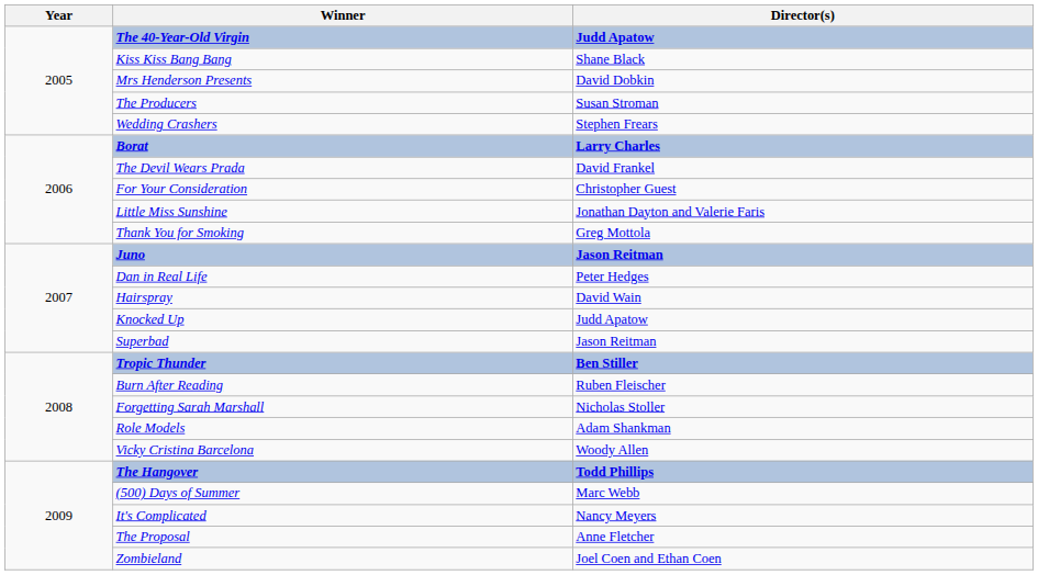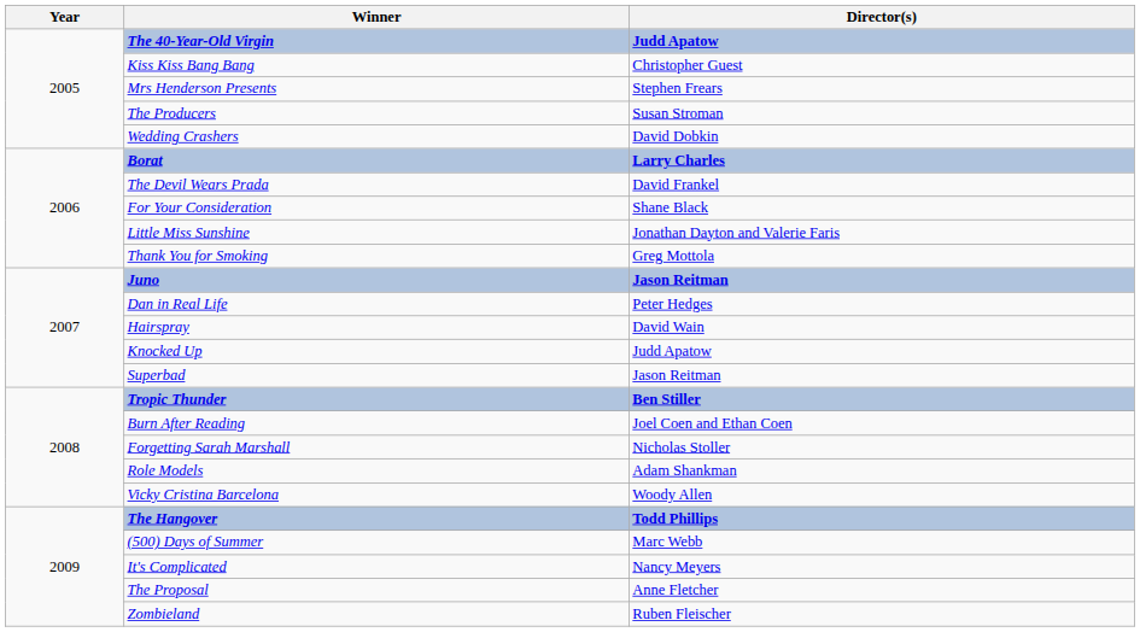 <table class="wikitable" width="95%" cellpadding="5">
 <tr>
 <th width="100"><strong>Year</strong></th>
 <th width="450"><strong>Winner</strong></th>
 <th width="450"><strong>Director(s)</strong></th>
 </tr>
 <tr>
 <td rowspan="5" style="text-align:center;">2005</td>
 <td style="background:#B0C4DE;"><strong><em><a href='#'>The 40-Year-Old Virgin</a></em></strong></td>
 <td style="background:#B0C4DE;"><strong><a href='#'>Judd Apatow</a></strong></td>
 </tr>
 <tr>
 <td><em><a href='#'>Kiss Kiss Bang Bang</a></em></td>
-<td><a href='#'>Shane Black</a></td>
+<td><a href='#'>Christopher Guest</a></td>
 </tr>
 <tr>
 <td><em><a href='#'>Mrs Henderson Presents</a></em></td>
-<td><a href='#'>David Dobkin</a></td>
+<td><a href='#'>Stephen Frears</a></td>
 </tr>
 <tr>
 <td><em><a href='#'>The Producers</a></em></td>
 <td><a href='#'>Susan Stroman</a></td>
 </tr>
 <tr>
 <td><em><a href='#'>Wedding Crashers</a></em></td>
-<td><a href='#'>Stephen Frears</a></td>
+<td><a href='#'>David Dobkin</a></td>
 </tr>
 <tr>
 <td rowspan="5" style="text-align:center;">2006</td>
 <td style="background:#B0C4DE;"><strong><em><a href='#'>Borat</a></em></strong></td>
 <td style="background:#B0C4DE;"><strong><a href='#'>Larry Charles</a></strong></td>
 </tr>
 <tr>
 <td><em><a href='#'>The Devil Wears Prada</a></em></td>
 <td><a href='#'>David Frankel</a></td>
 </tr>
 <tr>
 <td><em><a href='#'>For Your Consideration</a></em></td>
-<td><a href='#'>Christopher Guest</a></td>
+<td><a href='#'>Shane Black</a></td>
 </tr>
 <tr>
 <td><em><a href='#'>Little Miss Sunshine</a></em></td>
 <td><a href='#'>Jonathan Dayton and Valerie Faris</a></td>
 </tr>
 <tr>
 <td><em><a href='#'>Thank You for Smoking</a></em></td>
 <td><a href='#'>Greg Mottola</a></td>
 </tr>
 <tr>
 <td rowspan="5" style="text-align:center;">2007</td>
 <td style="background:#B0C4DE;"><strong><em><a href='#'>Juno</a></em></strong></td>
 <td style="background:#B0C4DE;"><strong><a href='#'>Jason Reitman</a></strong></td>
 </tr>
 <tr>
 <td><em><a href='#'>Dan in Real Life</a></em></td>
 <td><a href='#'>Peter Hedges</a></td>
 </tr>
 <tr>
 <td><em><a href='#'>Hairspray</a></em></td>
 <td><a href='#'>David Wain</a></td>
 </tr>
 <tr>
 <td><em><a href='#'>Knocked Up</a></em></td>
 <td><a href='#'>Judd Apatow</a></td>
 </tr>
 <tr>
 <td><em><a href='#'>Superbad</a></em></td>
 <td><a href='#'>Jason Reitman</a></td>
 </tr>
 <tr>
 <td rowspan="5" style="text-align:center;">2008</td>
 <td style="background:#B0C4DE;"><strong><em><a href='#'>Tropic Thunder</a></em></strong></td>
 <td style="background:#B0C4DE;"><strong><a href='#'>Ben Stiller</a></strong></td>
 </tr>
 <tr>
 <td><em><a href='#'>Burn After Reading</a></em></td>
-<td><a href='#'>Ruben Fleischer</a></td>
+<td><a href='#'>Joel Coen and Ethan Coen</a></td>
 </tr>
 <tr>
 <td><em><a href='#'>Forgetting Sarah Marshall</a></em></td>
 <td><a href='#'>Nicholas Stoller</a></td>
 </tr>
 <tr>
 <td><em><a href='#'>Role Models</a></em></td>
 <td><a href='#'>Adam Shankman</a></td>
 </tr>
 <tr>
 <td><em><a href='#'>Vicky Cristina Barcelona</a></em></td>
 <td><a href='#'>Woody Allen</a></td>
 </tr>
 <tr>
 <td rowspan="5" style="text-align:center;">2009</td>
 <td style="background:#B0C4DE;"><strong><em><a href='#'>The Hangover</a></em></strong></td>
 <td style="background:#B0C4DE;"><strong><a href='#'>Todd Phillips</a></strong></td>
 </tr>
 <tr>
 <td><em><a href='#'>(500) Days of Summer</a></em></td>
 <td><a href='#'>Marc Webb</a></td>
 </tr>
 <tr>
 <td><em><a href='#'>It's Complicated</a></em></td>
 <td><a href='#'>Nancy Meyers</a></td>
 </tr>
 <tr>
 <td><em><a href='#'>The Proposal</a></em></td>
 <td><a href='#'>Anne Fletcher</a></td>
 </tr>
 <tr>
 <td><em><a href='#'>Zombieland</a></em></td>
-<td><a href='#'>Joel Coen and Ethan Coen</a></td>
+<td><a href='#'>Ruben Fleischer</a></td>
 </tr>
 </table>
